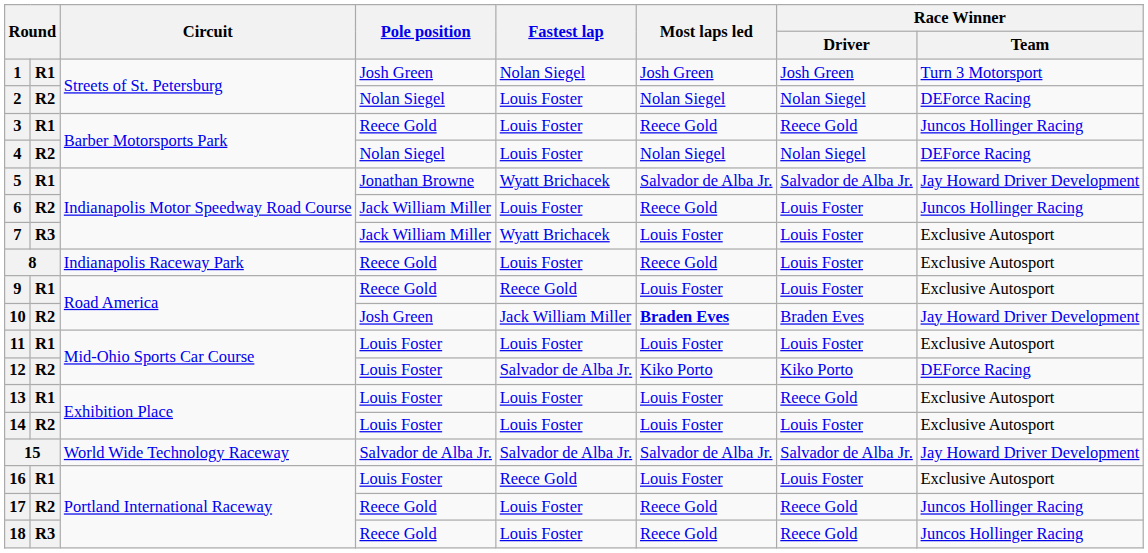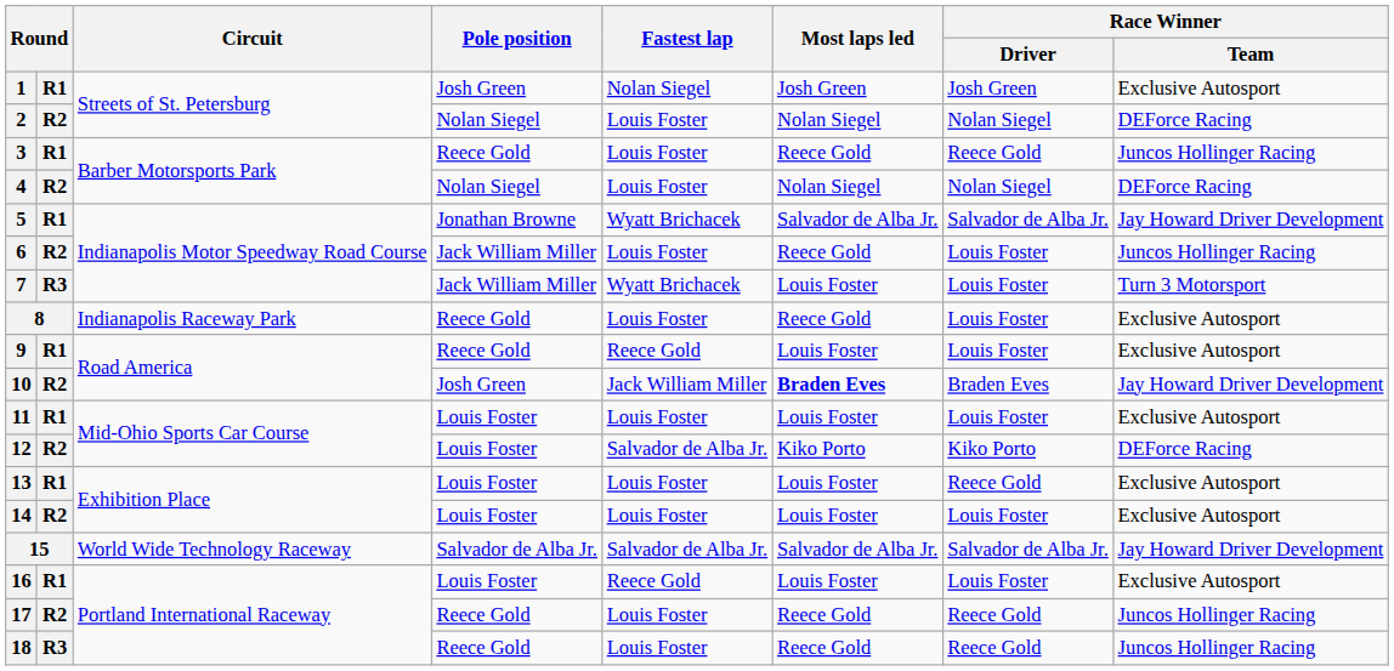 <table class="wikitable" style="font-size: 85%">
 <tr>
 <th colspan="2" rowspan="2">Round</th>
 <th rowspan="2">Circuit</th>
 <th rowspan="2"><a href='#'>Pole position</a></th>
 <th rowspan="2"><a href='#'>Fastest lap</a></th>
 <th rowspan="2">Most laps led</th>
 <th colspan="2">Race Winner</th>
 </tr>
 <tr>
 <th>Driver</th>
 <th>Team</th>
 </tr>
 <tr>
 <th>1</th>
 <th>R1</th>
 <td rowspan="2"> <a href='#'>Streets of St. Petersburg</a></td>
 <td> <a href='#'>Josh Green</a></td>
 <td> <a href='#'>Nolan Siegel</a></td>
 <td> <a href='#'>Josh Green</a></td>
 <td> <a href='#'>Josh Green</a></td>
-<td><a href='#'>Turn 3 Motorsport</a></td>
+<td>Exclusive Autosport</td>
 </tr>
 <tr>
 <th>2</th>
 <th>R2</th>
 <td> <a href='#'>Nolan Siegel</a></td>
 <td> <a href='#'>Louis Foster</a></td>
 <td> <a href='#'>Nolan Siegel</a></td>
 <td> <a href='#'>Nolan Siegel</a></td>
 <td><a href='#'>DEForce Racing</a></td>
 </tr>
 <tr>
 <th>3</th>
 <th>R1</th>
 <td rowspan="2"> <a href='#'>Barber Motorsports Park</a></td>
 <td> <a href='#'>Reece Gold</a></td>
 <td> <a href='#'>Louis Foster</a></td>
 <td> <a href='#'>Reece Gold</a></td>
 <td> <a href='#'>Reece Gold</a></td>
 <td><a href='#'>Juncos Hollinger Racing</a></td>
 </tr>
 <tr>
 <th>4</th>
 <th>R2</th>
 <td> <a href='#'>Nolan Siegel</a></td>
 <td> <a href='#'>Louis Foster</a></td>
 <td> <a href='#'>Nolan Siegel</a></td>
 <td> <a href='#'>Nolan Siegel</a></td>
 <td><a href='#'>DEForce Racing</a></td>
 </tr>
 <tr>
 <th>5</th>
 <th>R1</th>
 <td rowspan="3"> <a href='#'>Indianapolis Motor Speedway Road Course</a></td>
 <td> <a href='#'>Jonathan Browne</a></td>
 <td> <a href='#'>Wyatt Brichacek</a></td>
 <td nowrap> <a href='#'>Salvador de Alba Jr.</a></td>
 <td nowrap> <a href='#'>Salvador de Alba Jr.</a></td>
 <td nowrap><a href='#'>Jay Howard Driver Development</a></td>
 </tr>
 <tr>
 <th>6</th>
 <th>R2</th>
 <td nowrap> <a href='#'>Jack William Miller</a></td>
 <td> <a href='#'>Louis Foster</a></td>
 <td> <a href='#'>Reece Gold</a></td>
 <td> <a href='#'>Louis Foster</a></td>
 <td><a href='#'>Juncos Hollinger Racing</a></td>
 </tr>
 <tr>
 <th>7</th>
 <th>R3</th>
 <td> <a href='#'>Jack William Miller</a></td>
 <td> <a href='#'>Wyatt Brichacek</a></td>
 <td> <a href='#'>Louis Foster</a></td>
 <td> <a href='#'>Louis Foster</a></td>
-<td>Exclusive Autosport</td>
+<td><a href='#'>Turn 3 Motorsport</a></td>
 </tr>
 <tr>
 <th colspan="2">8</th>
 <td> <a href='#'>Indianapolis Raceway Park</a></td>
 <td> <a href='#'>Reece Gold</a></td>
 <td> <a href='#'>Louis Foster</a></td>
 <td> <a href='#'>Reece Gold</a></td>
 <td> <a href='#'>Louis Foster</a></td>
 <td>Exclusive Autosport</td>
 </tr>
 <tr>
 <th>9</th>
 <th>R1</th>
 <td rowspan="2"> <a href='#'>Road America</a></td>
 <td> <a href='#'>Reece Gold</a></td>
 <td> <a href='#'>Reece Gold</a></td>
 <td> <a href='#'>Louis Foster</a></td>
 <td> <a href='#'>Louis Foster</a></td>
 <td>Exclusive Autosport</td>
 </tr>
 <tr>
 <th>10</th>
 <th>R2</th>
 <td> <a href='#'>Josh Green</a></td>
 <td nowrap> <a href='#'>Jack William Miller</a></td>
 <td><strong> <a href='#'>Braden Eves</a></strong></td>
 <td> <a href='#'>Braden Eves</a></td>
 <td><a href='#'>Jay Howard Driver Development</a></td>
 </tr>
 <tr>
 <th>11</th>
 <th>R1</th>
 <td rowspan="2"> <a href='#'>Mid-Ohio Sports Car Course</a></td>
 <td> <a href='#'>Louis Foster</a></td>
 <td> <a href='#'>Louis Foster</a></td>
 <td> <a href='#'>Louis Foster</a></td>
 <td> <a href='#'>Louis Foster</a></td>
 <td>Exclusive Autosport</td>
 </tr>
 <tr>
 <th>12</th>
 <th>R2</th>
 <td> <a href='#'>Louis Foster</a></td>
 <td> <a href='#'>Salvador de Alba Jr.</a></td>
 <td> <a href='#'>Kiko Porto</a></td>
 <td> <a href='#'>Kiko Porto</a></td>
 <td><a href='#'>DEForce Racing</a></td>
 </tr>
 <tr>
 <th>13</th>
 <th>R1</th>
 <td rowspan="2"> <a href='#'>Exhibition Place</a></td>
 <td> <a href='#'>Louis Foster</a></td>
 <td> <a href='#'>Louis Foster</a></td>
 <td> <a href='#'>Louis Foster</a></td>
 <td> <a href='#'>Reece Gold</a></td>
 <td>Exclusive Autosport</td>
 </tr>
 <tr>
 <th>14</th>
 <th>R2</th>
 <td> <a href='#'>Louis Foster</a></td>
 <td> <a href='#'>Louis Foster</a></td>
 <td> <a href='#'>Louis Foster</a></td>
 <td> <a href='#'>Louis Foster</a></td>
 <td>Exclusive Autosport</td>
 </tr>
 <tr>
 <th colspan="2">15</th>
 <td nowrap> <a href='#'>World Wide Technology Raceway</a></td>
 <td> <a href='#'>Salvador de Alba Jr.</a></td>
 <td> <a href='#'>Salvador de Alba Jr.</a></td>
 <td> <a href='#'>Salvador de Alba Jr.</a></td>
 <td> <a href='#'>Salvador de Alba Jr.</a></td>
 <td nowrap><a href='#'>Jay Howard Driver Development</a></td>
 </tr>
 <tr>
 <th>16</th>
 <th>R1</th>
 <td rowspan="3"> <a href='#'>Portland International Raceway</a></td>
 <td> <a href='#'>Louis Foster</a></td>
 <td> <a href='#'>Reece Gold</a></td>
 <td> <a href='#'>Louis Foster</a></td>
 <td> <a href='#'>Louis Foster</a></td>
 <td>Exclusive Autosport</td>
 </tr>
 <tr>
 <th>17</th>
 <th>R2</th>
 <td> <a href='#'>Reece Gold</a></td>
 <td> <a href='#'>Louis Foster</a></td>
 <td> <a href='#'>Reece Gold</a></td>
 <td> <a href='#'>Reece Gold</a></td>
 <td><a href='#'>Juncos Hollinger Racing</a></td>
 </tr>
 <tr>
 <th>18</th>
 <th>R3</th>
 <td> <a href='#'>Reece Gold</a></td>
 <td> <a href='#'>Louis Foster</a></td>
 <td> <a href='#'>Reece Gold</a></td>
 <td> <a href='#'>Reece Gold</a></td>
 <td><a href='#'>Juncos Hollinger Racing</a></td>
 </tr>
 </table>
